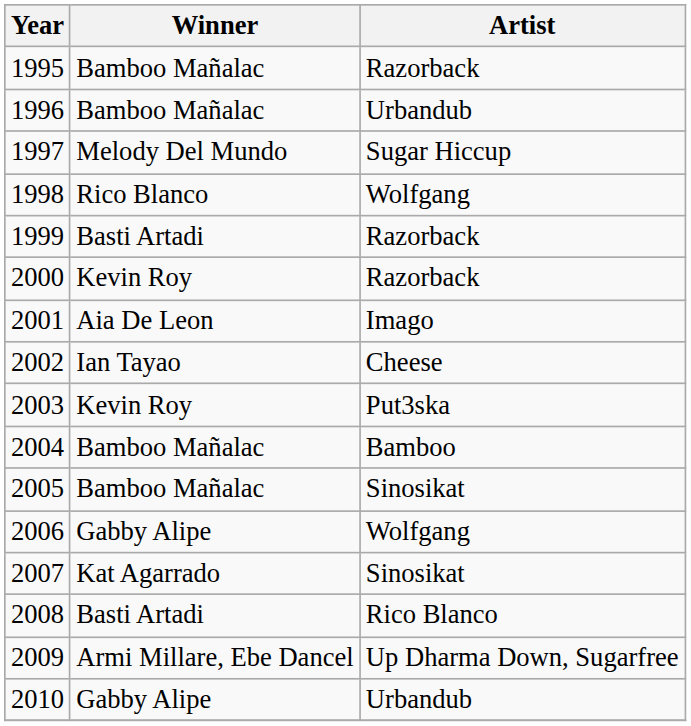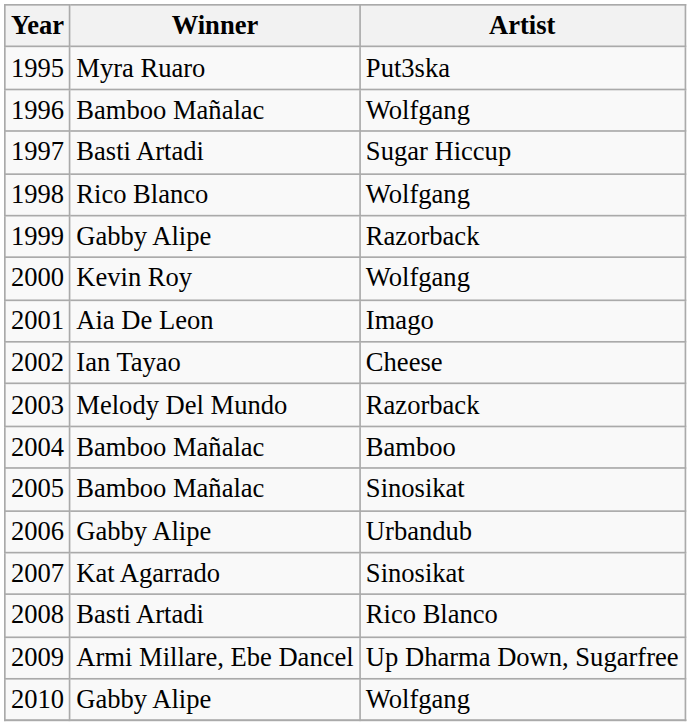 <table class="wikitable">
 <tr>
 <th>Year</th>
 <th>Winner</th>
 <th>Artist</th>
 </tr>
 <tr>
 <td>1995</td>
-<td>Bamboo Mañalac</td>
-<td>Razorback</td>
+<td>Myra Ruaro</td>
+<td>Put3ska</td>
 </tr>
 <tr>
 <td>1996</td>
 <td>Bamboo Mañalac</td>
-<td>Urbandub</td>
+<td>Wolfgang</td>
 </tr>
 <tr>
 <td>1997</td>
-<td>Melody Del Mundo</td>
+<td>Basti Artadi</td>
 <td>Sugar Hiccup</td>
 </tr>
 <tr>
 <td>1998</td>
 <td>Rico Blanco</td>
 <td>Wolfgang</td>
 </tr>
 <tr>
 <td>1999</td>
-<td>Basti Artadi</td>
+<td>Gabby Alipe</td>
 <td>Razorback</td>
 </tr>
 <tr>
 <td>2000</td>
 <td>Kevin Roy</td>
-<td>Razorback</td>
+<td>Wolfgang</td>
 </tr>
 <tr>
 <td>2001</td>
 <td>Aia De Leon</td>
 <td>Imago</td>
 </tr>
 <tr>
 <td>2002</td>
 <td>Ian Tayao</td>
 <td>Cheese</td>
 </tr>
 <tr>
 <td>2003</td>
-<td>Kevin Roy</td>
-<td>Put3ska</td>
+<td>Melody Del Mundo</td>
+<td>Razorback</td>
 </tr>
 <tr>
 <td>2004</td>
 <td>Bamboo Mañalac</td>
 <td>Bamboo</td>
 </tr>
 <tr>
 <td>2005</td>
 <td>Bamboo Mañalac</td>
 <td>Sinosikat</td>
 </tr>
 <tr>
 <td>2006</td>
 <td>Gabby Alipe</td>
-<td>Wolfgang</td>
+<td>Urbandub</td>
 </tr>
 <tr>
 <td>2007</td>
 <td>Kat Agarrado</td>
 <td>Sinosikat</td>
 </tr>
 <tr>
 <td>2008</td>
 <td>Basti Artadi</td>
 <td>Rico Blanco</td>
 </tr>
 <tr>
 <td>2009</td>
 <td>Armi Millare, Ebe Dancel</td>
 <td>Up Dharma Down, Sugarfree</td>
 </tr>
 <tr>
 <td>2010</td>
 <td>Gabby Alipe</td>
-<td>Urbandub</td>
+<td>Wolfgang</td>
 </tr>
 <tr>
 </tr>
 </table>
